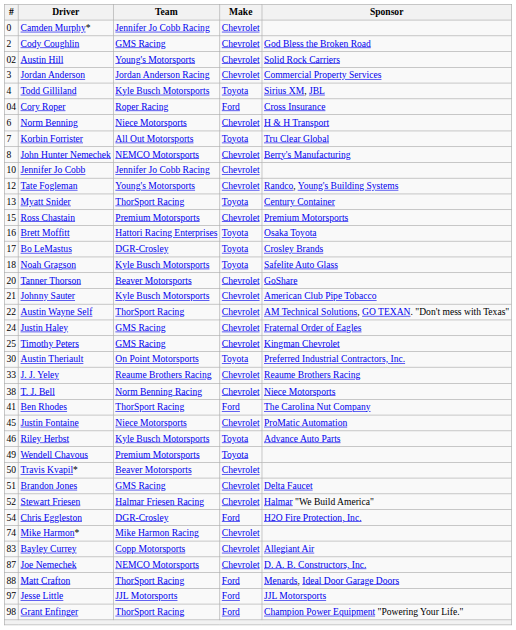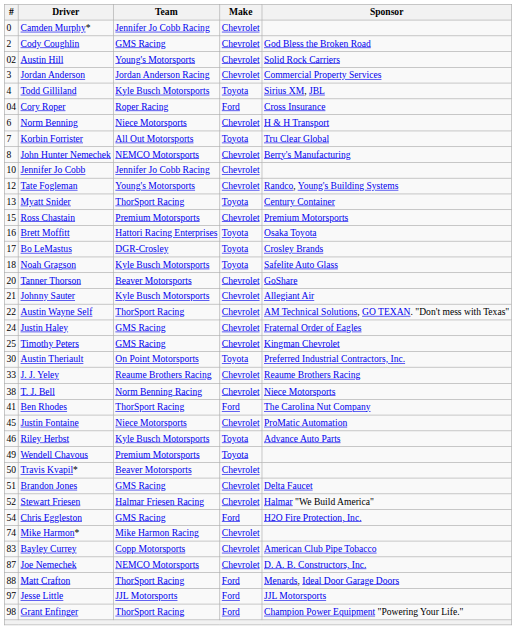 <table class="wikitable" style="font-size:95%">
 <tr>
 <th>#</th>
 <th>Driver</th>
 <th>Team</th>
 <th>Make</th>
 <th>Sponsor</th>
 </tr>
 <tr>
 <td>0</td>
 <td><a href='#'>Camden Murphy</a>*</td>
 <td><a href='#'>Jennifer Jo Cobb Racing</a></td>
 <td><a href='#'>Chevrolet</a></td>
 <td></td>
 </tr>
 <tr>
 <td>2</td>
 <td><a href='#'>Cody Coughlin</a></td>
 <td><a href='#'>GMS Racing</a></td>
 <td><a href='#'>Chevrolet</a></td>
 <td><a href='#'>God Bless the Broken Road</a></td>
 </tr>
 <tr>
 <td>02</td>
 <td><a href='#'>Austin Hill</a></td>
 <td><a href='#'>Young's Motorsports</a></td>
 <td><a href='#'>Chevrolet</a></td>
 <td><a href='#'>Solid Rock Carriers</a></td>
 </tr>
 <tr>
 <td>3</td>
 <td><a href='#'>Jordan Anderson</a></td>
 <td><a href='#'>Jordan Anderson Racing</a></td>
 <td><a href='#'>Chevrolet</a></td>
 <td><a href='#'>Commercial Property Services</a></td>
 </tr>
 <tr>
 <td>4</td>
 <td><a href='#'>Todd Gilliland</a></td>
 <td><a href='#'>Kyle Busch Motorsports</a></td>
 <td><a href='#'>Toyota</a></td>
 <td><a href='#'>Sirius XM</a>, <a href='#'>JBL</a></td>
 </tr>
 <tr>
 <td>04</td>
 <td><a href='#'>Cory Roper</a></td>
 <td><a href='#'>Roper Racing</a></td>
 <td><a href='#'>Ford</a></td>
 <td><a href='#'>Cross Insurance</a></td>
 </tr>
 <tr>
 <td>6</td>
 <td><a href='#'>Norm Benning</a></td>
 <td><a href='#'>Niece Motorsports</a></td>
 <td><a href='#'>Chevrolet</a></td>
 <td><a href='#'>H & H Transport</a></td>
 </tr>
 <tr>
 <td>7</td>
 <td><a href='#'>Korbin Forrister</a></td>
 <td><a href='#'>All Out Motorsports</a></td>
 <td><a href='#'>Toyota</a></td>
 <td><a href='#'>Tru Clear Global</a></td>
 </tr>
 <tr>
 <td>8</td>
 <td><a href='#'>John Hunter Nemechek</a></td>
 <td><a href='#'>NEMCO Motorsports</a></td>
 <td><a href='#'>Chevrolet</a></td>
 <td><a href='#'>Berry's Manufacturing</a></td>
 </tr>
 <tr>
 <td>10</td>
 <td><a href='#'>Jennifer Jo Cobb</a></td>
 <td><a href='#'>Jennifer Jo Cobb Racing</a></td>
 <td><a href='#'>Chevrolet</a></td>
 <td></td>
 </tr>
 <tr>
 <td>12</td>
 <td><a href='#'>Tate Fogleman</a></td>
 <td><a href='#'>Young's Motorsports</a></td>
 <td><a href='#'>Chevrolet</a></td>
 <td><a href='#'>Randco</a>, <a href='#'>Young's Building Systems</a></td>
 </tr>
 <tr>
 <td>13</td>
 <td><a href='#'>Myatt Snider</a></td>
 <td><a href='#'>ThorSport Racing</a></td>
 <td><a href='#'>Toyota</a></td>
 <td><a href='#'>Century Container</a></td>
 </tr>
 <tr>
 <td>15</td>
 <td><a href='#'>Ross Chastain</a></td>
 <td><a href='#'>Premium Motorsports</a></td>
 <td><a href='#'>Chevrolet</a></td>
 <td><a href='#'>Premium Motorsports</a></td>
 </tr>
 <tr>
 <td>16</td>
 <td><a href='#'>Brett Moffitt</a></td>
 <td><a href='#'>Hattori Racing Enterprises</a></td>
 <td><a href='#'>Toyota</a></td>
 <td><a href='#'>Osaka Toyota</a></td>
 </tr>
 <tr>
 <td>17</td>
 <td><a href='#'>Bo LeMastus</a></td>
 <td><a href='#'>DGR-Crosley</a></td>
 <td><a href='#'>Toyota</a></td>
 <td><a href='#'>Crosley Brands</a></td>
 </tr>
 <tr>
 <td>18</td>
 <td><a href='#'>Noah Gragson</a></td>
 <td><a href='#'>Kyle Busch Motorsports</a></td>
 <td><a href='#'>Toyota</a></td>
 <td><a href='#'>Safelite Auto Glass</a></td>
 </tr>
 <tr>
 <td>20</td>
 <td><a href='#'>Tanner Thorson</a></td>
 <td><a href='#'>Beaver Motorsports</a></td>
 <td><a href='#'>Chevrolet</a></td>
 <td><a href='#'>GoShare</a></td>
 </tr>
 <tr>
 <td>21</td>
 <td><a href='#'>Johnny Sauter</a></td>
 <td><a href='#'>Kyle Busch Motorsports</a></td>
 <td><a href='#'>Chevrolet</a></td>
-<td><a href='#'>American Club Pipe Tobacco</a></td>
+<td><a href='#'>Allegiant Air</a></td>
 </tr>
 <tr>
 <td>22</td>
 <td><a href='#'>Austin Wayne Self</a></td>
 <td><a href='#'>ThorSport Racing</a></td>
 <td><a href='#'>Chevrolet</a></td>
 <td><a href='#'>AM Technical Solutions</a>, <a href='#'>GO TEXAN</a>. "Don't mess with Texas"</td>
 </tr>
 <tr>
 <td>24</td>
 <td><a href='#'>Justin Haley</a></td>
 <td><a href='#'>GMS Racing</a></td>
 <td><a href='#'>Chevrolet</a></td>
 <td><a href='#'>Fraternal Order of Eagles</a></td>
 </tr>
 <tr>
 <td>25</td>
 <td><a href='#'>Timothy Peters</a></td>
 <td><a href='#'>GMS Racing</a></td>
 <td><a href='#'>Chevrolet</a></td>
 <td><a href='#'>Kingman Chevrolet</a></td>
 </tr>
 <tr>
 <td>30</td>
 <td><a href='#'>Austin Theriault</a></td>
 <td><a href='#'>On Point Motorsports</a></td>
 <td><a href='#'>Toyota</a></td>
 <td><a href='#'>Preferred Industrial Contractors, Inc.</a></td>
 </tr>
 <tr>
 <td>33</td>
 <td><a href='#'>J. J. Yeley</a></td>
 <td><a href='#'>Reaume Brothers Racing</a></td>
 <td><a href='#'>Chevrolet</a></td>
 <td><a href='#'>Reaume Brothers Racing</a></td>
 </tr>
 <tr>
 <td>38</td>
 <td><a href='#'>T. J. Bell</a></td>
 <td><a href='#'>Norm Benning Racing</a></td>
 <td><a href='#'>Chevrolet</a></td>
 <td><a href='#'>Niece Motorsports</a></td>
 </tr>
 <tr>
 <td>41</td>
 <td><a href='#'>Ben Rhodes</a></td>
 <td><a href='#'>ThorSport Racing</a></td>
 <td><a href='#'>Ford</a></td>
 <td><a href='#'>The Carolina Nut Company</a></td>
 </tr>
 <tr>
 <td>45</td>
 <td><a href='#'>Justin Fontaine</a></td>
 <td><a href='#'>Niece Motorsports</a></td>
 <td><a href='#'>Chevrolet</a></td>
 <td><a href='#'>ProMatic Automation</a></td>
 </tr>
 <tr>
 <td>46</td>
 <td><a href='#'>Riley Herbst</a></td>
 <td><a href='#'>Kyle Busch Motorsports</a></td>
 <td><a href='#'>Toyota</a></td>
 <td><a href='#'>Advance Auto Parts</a></td>
 </tr>
 <tr>
 <td>49</td>
 <td><a href='#'>Wendell Chavous</a></td>
 <td><a href='#'>Premium Motorsports</a></td>
 <td><a href='#'>Toyota</a></td>
 <td> </td>
 </tr>
 <tr>
 <td>50</td>
 <td><a href='#'>Travis Kvapil</a>*</td>
 <td><a href='#'>Beaver Motorsports</a></td>
 <td><a href='#'>Chevrolet</a></td>
 <td> </td>
 </tr>
 <tr>
 <td>51</td>
 <td><a href='#'>Brandon Jones</a></td>
 <td><a href='#'>GMS Racing</a></td>
 <td><a href='#'>Chevrolet</a></td>
 <td><a href='#'>Delta Faucet</a></td>
 </tr>
 <tr>
 <td>52</td>
 <td><a href='#'>Stewart Friesen</a></td>
 <td><a href='#'>Halmar Friesen Racing</a></td>
 <td><a href='#'>Chevrolet</a></td>
 <td><a href='#'>Halmar</a> "We Build America"</td>
 </tr>
 <tr>
 <td>54</td>
 <td><a href='#'>Chris Eggleston</a></td>
-<td><a href='#'>DGR-Crosley</a></td>
+<td><a href='#'>GMS Racing</a></td>
 <td><a href='#'>Ford</a></td>
 <td><a href='#'>H2O Fire Protection, Inc.</a></td>
 </tr>
 <tr>
 <td>74</td>
 <td><a href='#'>Mike Harmon</a>*</td>
 <td><a href='#'>Mike Harmon Racing</a></td>
 <td><a href='#'>Chevrolet</a></td>
 <td></td>
 </tr>
 <tr>
 <td>83</td>
 <td><a href='#'>Bayley Currey</a></td>
 <td><a href='#'>Copp Motorsports</a></td>
 <td><a href='#'>Chevrolet</a></td>
-<td><a href='#'>Allegiant Air</a></td>
+<td><a href='#'>American Club Pipe Tobacco</a></td>
 </tr>
 <tr>
 <td>87</td>
 <td><a href='#'>Joe Nemechek</a></td>
 <td><a href='#'>NEMCO Motorsports</a></td>
 <td><a href='#'>Chevrolet</a></td>
 <td><a href='#'>D. A. B. Constructors, Inc.</a></td>
 </tr>
 <tr>
 <td>88</td>
 <td><a href='#'>Matt Crafton</a></td>
 <td><a href='#'>ThorSport Racing</a></td>
 <td><a href='#'>Ford</a></td>
 <td><a href='#'>Menards</a>, <a href='#'>Ideal Door Garage Doors</a></td>
 </tr>
 <tr>
 <td>97</td>
 <td><a href='#'>Jesse Little</a></td>
 <td><a href='#'>JJL Motorsports</a></td>
 <td><a href='#'>Ford</a></td>
 <td><a href='#'>JJL Motorsports</a></td>
 </tr>
 <tr>
 <td>98</td>
 <td><a href='#'>Grant Enfinger</a></td>
 <td><a href='#'>ThorSport Racing</a></td>
 <td><a href='#'>Ford</a></td>
 <td><a href='#'>Champion Power Equipment</a> "Powering Your Life."</td>
 </tr>
 <tr>
 <th colspan="5"></th>
 </tr>
 </table>
